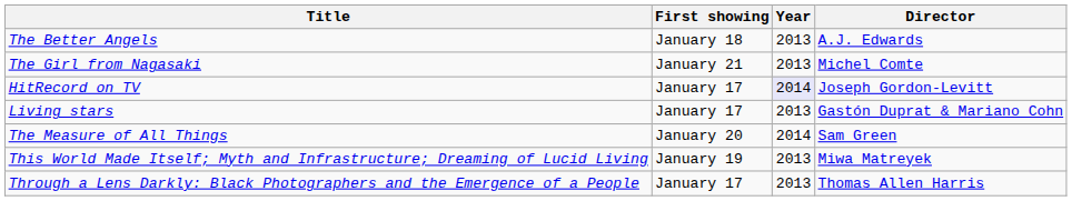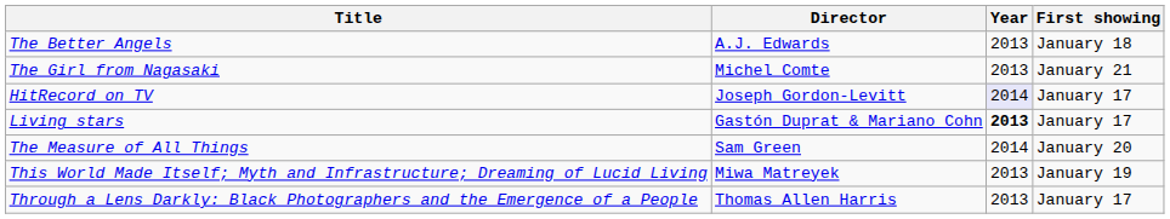 <table class="wikitable sortable">
 <tr>
 <th>Title</th>
+<th>Director</th>
+<th>Year</th>
 <th>First showing</th>
-<th>Year</th>
-<th>Director</th>
 </tr>
 <tr>
 <td><em><a href='#'>The Better Angels</a></em></td>
+<td><a href='#'>A.J. Edwards</a></td>
+<td>2013</td>
 <td>January 18</td>
-<td>2013</td>
-<td><a href='#'>A.J. Edwards</a></td>
 </tr>
 <tr>
 <td><em><a href='#'>The Girl from Nagasaki</a></em></td>
+<td><a href='#'>Michel Comte</a></td>
+<td>2013</td>
 <td>January 21</td>
-<td>2013</td>
-<td><a href='#'>Michel Comte</a></td>
 </tr>
 <tr>
 <td><em><a href='#'>HitRecord on TV</a></em></td>
+<td><a href='#'>Joseph Gordon-Levitt</a></td>
+<td style="background: lavender;">2014</td>
 <td>January 17</td>
-<td style="background: lavender;">2014</td>
-<td><a href='#'>Joseph Gordon-Levitt</a></td>
 </tr>
 <tr>
 <td><em><a href='#'>Living stars</a></em></td>
+<td><a href='#'>Gastón Duprat & Mariano Cohn</a></td>
+<td><strong>2013</strong></td>
 <td>January 17</td>
-<td>2013</td>
-<td><a href='#'>Gastón Duprat & Mariano Cohn</a></td>
 </tr>
 <tr>
 <td><em><a href='#'>The Measure of All Things</a></em></td>
+<td><a href='#'>Sam Green</a></td>
+<td>2014</td>
 <td>January 20</td>
-<td>2014</td>
-<td><a href='#'>Sam Green</a></td>
 </tr>
 <tr>
 <td><em><a href='#'>This World Made Itself; Myth and Infrastructure; Dreaming of Lucid Living</a></em></td>
+<td><a href='#'>Miwa Matreyek</a></td>
+<td>2013</td>
 <td>January 19</td>
-<td>2013</td>
-<td><a href='#'>Miwa Matreyek</a></td>
 </tr>
 <tr>
 <td><em><a href='#'>Through a Lens Darkly: Black Photographers and the Emergence of a People</a></em></td>
+<td><a href='#'>Thomas Allen Harris</a></td>
+<td>2013</td>
 <td>January 17</td>
-<td>2013</td>
-<td><a href='#'>Thomas Allen Harris</a></td>
 </tr>
 </table>
